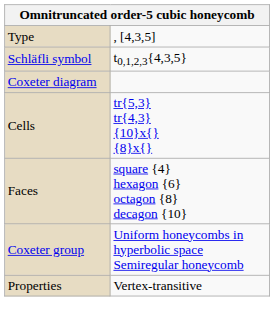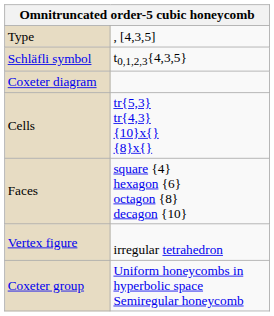 <table class="wikitable" align="right" style="margin-left:10px" width="320">
 <tr>
 <th bgcolor=#e7dcc3 colspan=2>Omnitruncated order-5 cubic honeycomb<br></th>
 </tr>
 <tr>
 <td bgcolor=#e7dcc3>Type</td>
 <td>, [4,3,5]</td>
 </tr>
 <tr>
 <td bgcolor=#e7dcc3><a href='#'>Schläfli symbol</a></td>
 <td>t<sub>0,1,2,3</sub>{4,3,5}</td>
 </tr>
 <tr>
 <td width=120 bgcolor=#e7dcc3><a href='#'>Coxeter diagram</a></td>
 <td></td>
 </tr>
 <tr>
 <td bgcolor=#e7dcc3>Cells</td>
 <td><a href='#'>tr{5,3}</a> <br><a href='#'>tr{4,3}</a> <br><a href='#'>{10}x{}</a> <br><a href='#'>{8}x{}</a> </td>
 </tr>
 <tr>
 <td bgcolor=#e7dcc3>Faces</td>
 <td><a href='#'>square</a> {4}<br><a href='#'>hexagon</a> {6}<br><a href='#'>octagon</a> {8}<br><a href='#'>decagon</a> {10}</td>
 </tr>
 <tr>
+<td bgcolor=#e7dcc3><a href='#'>Vertex figure</a></td>
+<td><br>irregular <a href='#'>tetrahedron</a></td>
+</tr>
+<tr>
 <td bgcolor=#e7dcc3><a href='#'>Coxeter group</a></td>
 <td><a href='#'>Uniform honeycombs in hyperbolic space</a><br><a href='#'>Semiregular honeycomb</a></td>
 </tr>
-<tr>
-<td bgcolor=#e7dcc3>Properties</td>
-<td>Vertex-transitive</td>
-</tr>
 </table>
